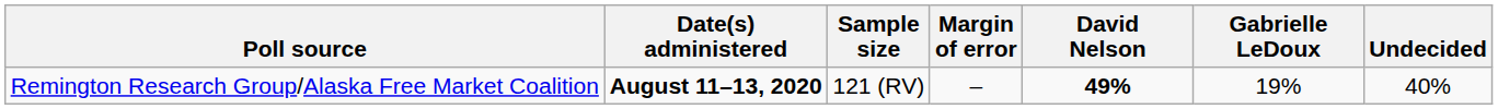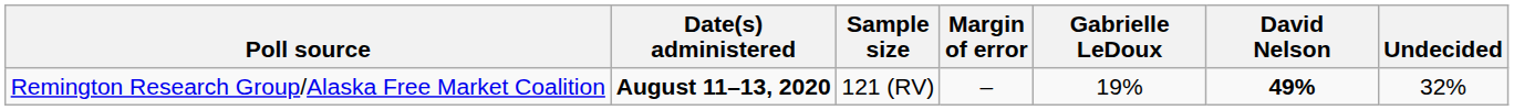 <table class="wikitable" style="font-size:90%;text-align:center;">
 <tr valign=bottom>
 <th>Poll source</th>
 <th>Date(s)<br>administered</th>
 <th>Sample<br>size</th>
 <th>Margin<br>of error</th>
+<th style="width:100px;">Gabrielle<br>LeDoux</th>
 <th style="width:100px;">David<br>Nelson</th>
-<th style="width:100px;">Gabrielle<br>LeDoux</th>
 <th>Undecided</th>
 </tr>
 <tr>
 <td style="text-align:left;"><a href='#'>Remington Research Group</a>/<a href='#'>Alaska Free Market Coalition</a></td>
 <td><strong>August 11–13, 2020</strong></td>
 <td>121 (RV)</td>
 <td>–</td>
+<td>19%</td>
 <td><strong>49%</strong></td>
-<td>19%</td>
-<td>40%</td>
+<td>32%</td>
 </tr>
 </table>
